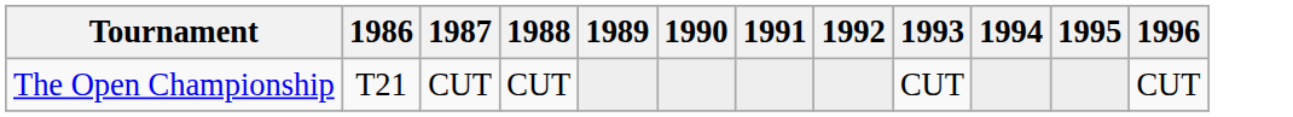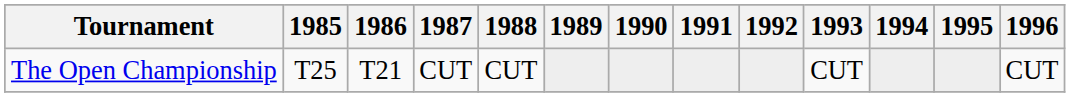 <table class="wikitable" style="font-size:95%;text-align:center;">
 <tr>
 <th>Tournament</th>
+<th>1985</th>
 <th>1986</th>
 <th>1987</th>
 <th>1988</th>
 <th>1989</th>
 <th>1990</th>
 <th>1991</th>
 <th>1992</th>
 <th>1993</th>
 <th>1994</th>
 <th>1995</th>
 <th>1996</th>
 </tr>
 <tr>
 <td align=left><a href='#'>The Open Championship</a></td>
+<td>T25</td>
 <td>T21</td>
 <td>CUT</td>
 <td>CUT</td>
 <td style="background:#eeeeee;"></td>
 <td style="background:#eeeeee;"></td>
 <td style="background:#eeeeee;"></td>
 <td style="background:#eeeeee;"></td>
 <td>CUT</td>
 <td style="background:#eeeeee;"></td>
 <td style="background:#eeeeee;"></td>
 <td>CUT</td>
 </tr>
 </table>
